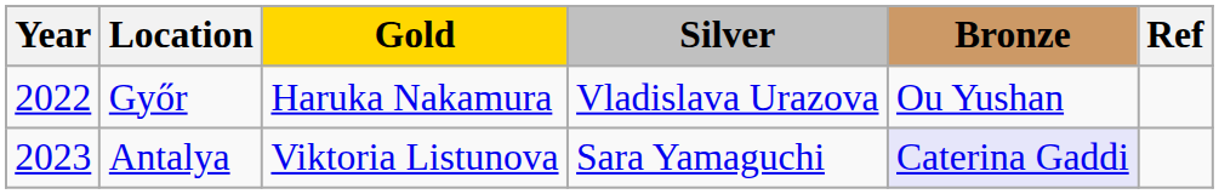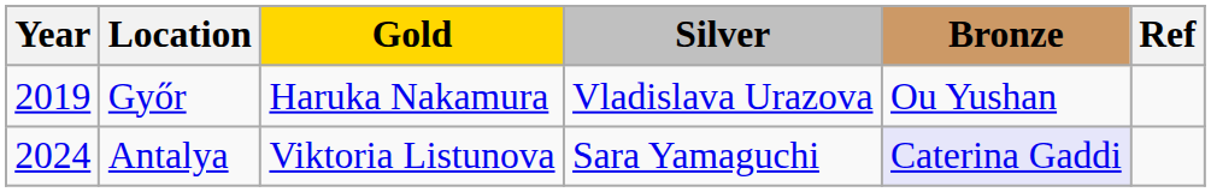 <table class="wikitable">
 <tr>
 <th>Year</th>
 <th>Location</th>
 <th style="background-color:gold;">Gold</th>
 <th style="background-color:silver;">Silver</th>
 <th style="background-color:#cc9966;">Bronze</th>
 <th>Ref</th>
 </tr>
 <tr>
-<td><a href='#'>2022</a></td>
+<td><a href='#'>2019</a></td>
 <td> <a href='#'>Győr</a></td>
 <td> <a href='#'>Haruka Nakamura</a></td>
 <td> <a href='#'>Vladislava Urazova</a></td>
 <td> <a href='#'>Ou Yushan</a></td>
 <td></td>
 </tr>
 <tr>
-<td><a href='#'>2023</a></td>
+<td><a href='#'>2024</a></td>
 <td> <a href='#'>Antalya</a></td>
 <td> <a href='#'>Viktoria Listunova</a></td>
 <td> <a href='#'>Sara Yamaguchi</a></td>
 <td style="background: lavender;"> <a href='#'>Caterina Gaddi</a></td>
 <td></td>
 </tr>
 </table>
